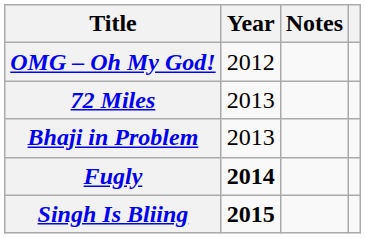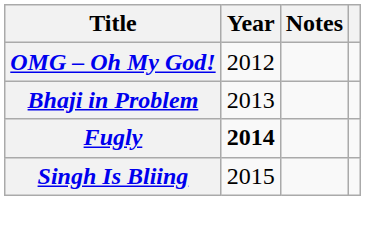 <table class = "wikitable sortable plainrowheaders">
 <tr>
 <th scope="col">Title</th>
 <th scope="col">Year</th>
 <th scope="col" class="unsortable">Notes</th>
 <th scope="col" class="unsortable"></th>
 </tr>
 <tr>
 <th scope="row" align="left"><em><a href='#'>OMG – Oh My God!</a></em></th>
 <td>2012</td>
-<td></td>
-<td style ="text-align:center;"></td>
-</tr>
-<tr>
-<th scope="row" align="left"><em><a href='#'>72 Miles</a></em></th>
-<td>2013</td>
 <td></td>
 <td style ="text-align:center;"></td>
 </tr>
 <tr>
 <th scope="row" align="left"><em><a href='#'>Bhaji in Problem</a></em></th>
 <td>2013</td>
 <td></td>
 <td style ="text-align:center;"></td>
 </tr>
 <tr>
 <th scope="row" align="left"><em><a href='#'>Fugly</a></em></th>
 <td><strong>2014</strong></td>
 <td></td>
 <td style ="text-align:center;"></td>
 </tr>
 <tr>
 <th scope="row" align="left"><em><a href='#'>Singh Is Bliing</a></em></th>
-<td><strong>2015</strong></td>
+<td>2015</td>
 <td></td>
 <td style ="text-align:center;"></td>
 </tr>
 </table>
